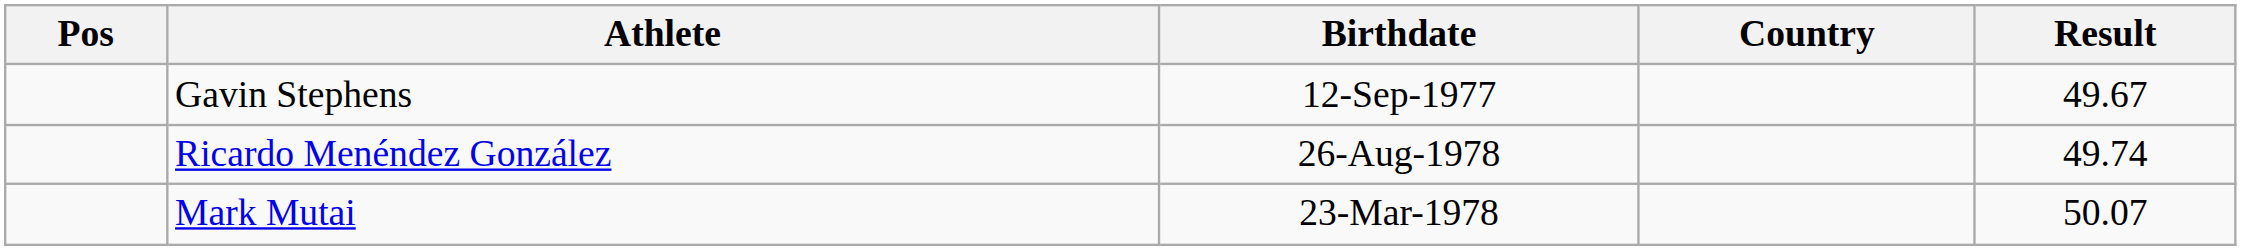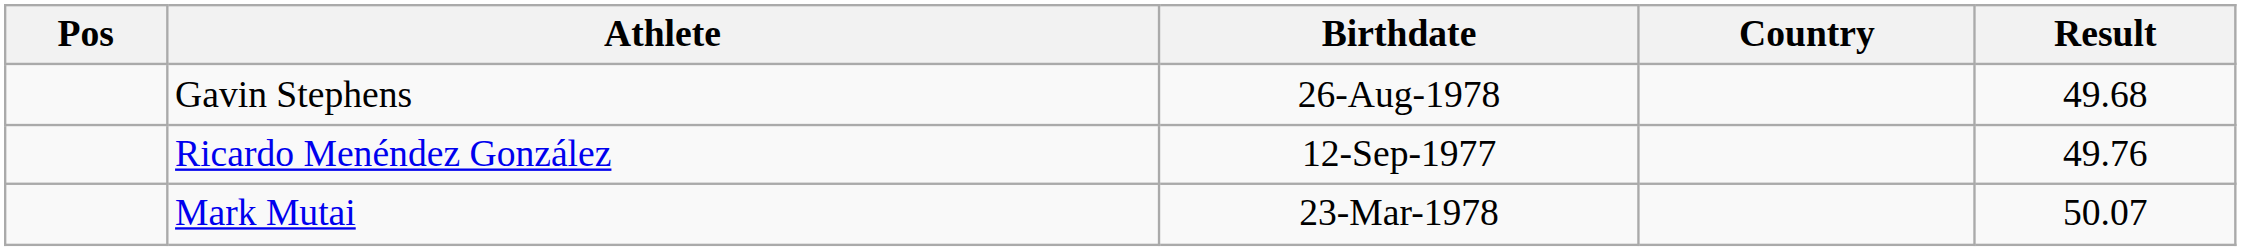 <table class="wikitable"  style="text-align:center; width:60%;">
 <tr>
 <th>Pos</th>
 <th>Athlete</th>
 <th>Birthdate</th>
 <th>Country</th>
 <th>Result</th>
 </tr>
 <tr>
 <td align=center></td>
 <td align=left>Gavin Stephens</td>
-<td>12-Sep-1977</td>
+<td>26-Aug-1978</td>
 <td align=left></td>
-<td>49.67</td>
+<td>49.68</td>
 </tr>
 <tr>
 <td align=center></td>
 <td align=left><a href='#'>Ricardo Menéndez González</a></td>
-<td>26-Aug-1978</td>
+<td>12-Sep-1977</td>
 <td align=left></td>
-<td>49.74</td>
+<td>49.76</td>
 </tr>
 <tr>
 <td align=center></td>
 <td align=left><a href='#'>Mark Mutai</a></td>
 <td>23-Mar-1978</td>
 <td align=left></td>
 <td>50.07</td>
 </tr>
 </table>
